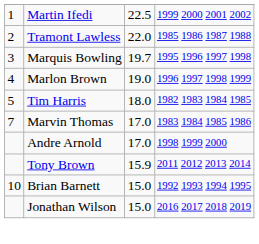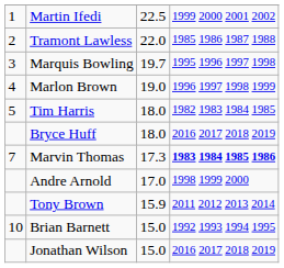 <table class="wikitable">
 <tr>
 </tr>
 <tr>
 <td>1</td>
 <td><a href='#'>Martin Ifedi</a></td>
 <td>22.5</td>
 <td style="font-size:80%;"><a href='#'>1999</a> <a href='#'>2000</a> <a href='#'>2001</a> <a href='#'>2002</a></td>
 </tr>
 <tr>
 <td>2</td>
 <td><a href='#'>Tramont Lawless</a></td>
 <td>22.0</td>
 <td style="font-size:80%;"><a href='#'>1985</a> <a href='#'>1986</a> <a href='#'>1987</a> <a href='#'>1988</a></td>
 </tr>
 <tr>
 <td>3</td>
 <td>Marquis Bowling</td>
 <td>19.7</td>
 <td style="font-size:80%;"><a href='#'>1995</a> <a href='#'>1996</a> <a href='#'>1997</a> <a href='#'>1998</a></td>
 </tr>
 <tr>
 <td>4</td>
 <td>Marlon Brown</td>
 <td>19.0</td>
 <td style="font-size:80%;"><a href='#'>1996</a> <a href='#'>1997</a> <a href='#'>1998</a> <a href='#'>1999</a></td>
 </tr>
 <tr>
 <td>5</td>
 <td><a href='#'>Tim Harris</a></td>
 <td>18.0</td>
 <td style="font-size:80%;"><a href='#'>1982</a> <a href='#'>1983</a> <a href='#'>1984</a> <a href='#'>1985</a></td>
 </tr>
 <tr>
+<td></td>
+<td><a href='#'>Bryce Huff</a></td>
+<td>18.0</td>
+<td style="font-size:80%;"><a href='#'>2016</a> <a href='#'>2017</a> <a href='#'>2018</a> <a href='#'>2019</a></td>
+</tr>
+<tr>
 <td>7</td>
 <td>Marvin Thomas</td>
-<td>17.0</td>
-<td style="font-size:80%;"><a href='#'>1983</a> <a href='#'>1984</a> <a href='#'>1985</a> <a href='#'>1986</a></td>
+<td>17.3</td>
+<td style="font-size:80%;"><strong><a href='#'>1983</a> <a href='#'>1984</a> <a href='#'>1985</a> <a href='#'>1986</a></strong></td>
 </tr>
 <tr>
 <td></td>
 <td>Andre Arnold</td>
 <td>17.0</td>
 <td style="font-size:80%;"><a href='#'>1998</a> <a href='#'>1999</a> <a href='#'>2000</a></td>
 </tr>
 <tr>
 <td></td>
 <td><a href='#'>Tony Brown</a></td>
 <td>15.9</td>
 <td style="font-size:80%;"><a href='#'>2011</a> <a href='#'>2012</a> <a href='#'>2013</a> <a href='#'>2014</a></td>
 </tr>
 <tr>
 <td>10</td>
 <td>Brian Barnett</td>
 <td>15.0</td>
 <td style="font-size:80%;"><a href='#'>1992</a> <a href='#'>1993</a> <a href='#'>1994</a> <a href='#'>1995</a></td>
 </tr>
 <tr>
 <td></td>
 <td>Jonathan Wilson</td>
 <td>15.0</td>
 <td style="font-size:80%;"><a href='#'>2016</a> <a href='#'>2017</a> <a href='#'>2018</a> <a href='#'>2019</a></td>
 </tr>
 </table>
